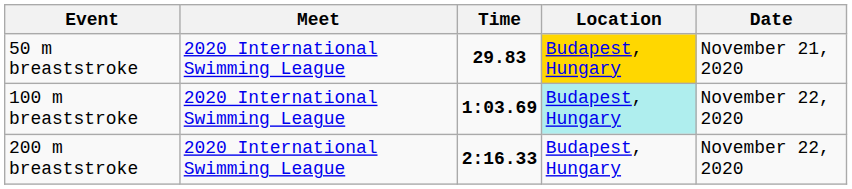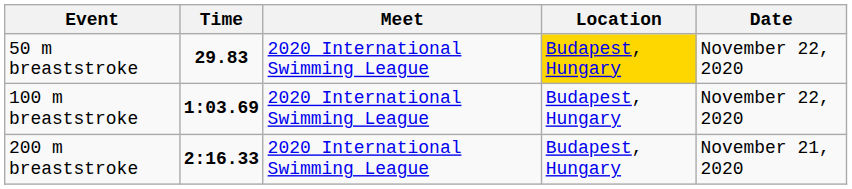 <table class="wikitable">
 <tr>
 <th>Event</th>
+<th>Time</th>
 <th>Meet</th>
-<th>Time</th>
 <th>Location</th>
 <th>Date</th>
 </tr>
 <tr>
 <td>50 m breaststroke</td>
+<td style="text-align:center;"><strong>29.83</strong></td>
 <td><a href='#'>2020 International Swimming League</a></td>
-<td style="text-align:center;"><strong>29.83</strong></td>
 <td style="background: gold;"><a href='#'>Budapest</a>, <a href='#'>Hungary</a></td>
-<td>November 21, 2020</td>
+<td>November 22, 2020</td>
 </tr>
 <tr>
 <td>100 m breaststroke</td>
+<td style="text-align:center;"><strong>1:03.69</strong></td>
 <td><a href='#'>2020 International Swimming League</a></td>
-<td style="text-align:center;"><strong>1:03.69</strong></td>
-<td style="background: paleturquoise;"><a href='#'>Budapest</a>, <a href='#'>Hungary</a></td>
+<td><a href='#'>Budapest</a>, <a href='#'>Hungary</a></td>
 <td>November 22, 2020</td>
 </tr>
 <tr>
 <td>200 m breaststroke</td>
+<td style="text-align:center;"><strong>2:16.33</strong></td>
 <td><a href='#'>2020 International Swimming League</a></td>
-<td style="text-align:center;"><strong>2:16.33</strong></td>
 <td><a href='#'>Budapest</a>, <a href='#'>Hungary</a></td>
-<td>November 22, 2020</td>
+<td>November 21, 2020</td>
 </tr>
 </table>
